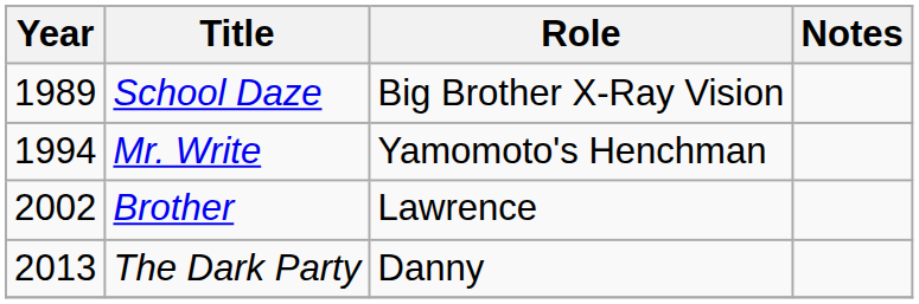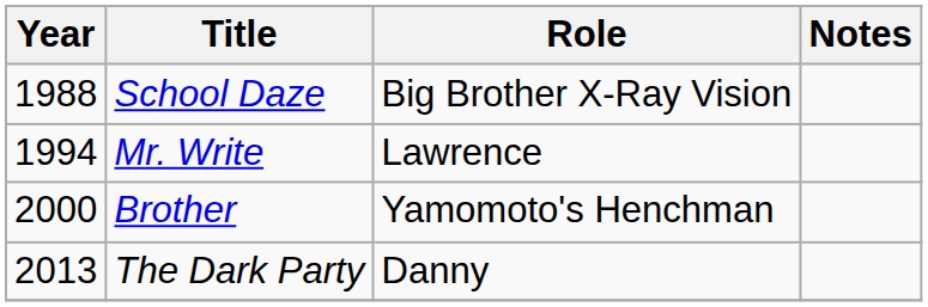 <table class="wikitable sortable">
 <tr>
 <th>Year</th>
 <th>Title</th>
 <th>Role</th>
 <th>Notes</th>
 </tr>
 <tr>
-<td>1989</td>
+<td>1988</td>
 <td><em><a href='#'>School Daze</a></em></td>
 <td>Big Brother X-Ray Vision</td>
 <td></td>
 </tr>
 <tr>
 <td>1994</td>
 <td><em><a href='#'>Mr. Write</a></em></td>
-<td>Yamomoto's Henchman</td>
+<td>Lawrence</td>
 <td></td>
 </tr>
 <tr>
-<td>2002</td>
+<td>2000</td>
 <td><em><a href='#'>Brother</a></em></td>
-<td>Lawrence</td>
+<td>Yamomoto's Henchman</td>
 <td></td>
 </tr>
 <tr>
 <td>2013</td>
 <td><em>The Dark Party</em></td>
 <td>Danny</td>
 <td></td>
 </tr>
 <tr>
 </tr>
 </table>
